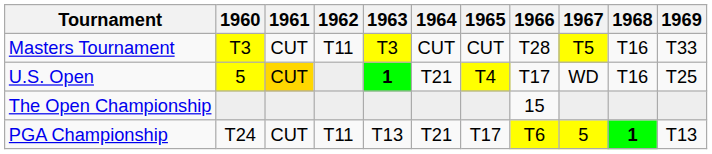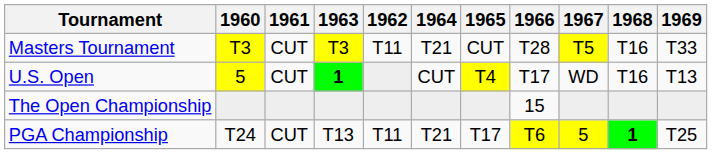 <table class="wikitable" style="font-size:95%;text-align:center;">
 <tr>
 <th>Tournament</th>
 <th>1960</th>
 <th>1961</th>
+<th>1963</th>
 <th>1962</th>
-<th>1963</th>
 <th>1964</th>
 <th>1965</th>
 <th>1966</th>
 <th>1967</th>
 <th>1968</th>
 <th>1969</th>
 </tr>
 <tr>
 <td align=left><a href='#'>Masters Tournament</a></td>
 <td style="background:yellow;">T3</td>
 <td>CUT</td>
+<td style="background:yellow;">T3</td>
 <td>T11</td>
-<td style="background:yellow;">T3</td>
-<td>CUT</td>
+<td>T21</td>
 <td>CUT</td>
 <td>T28</td>
 <td style="background:yellow;">T5</td>
 <td>T16</td>
 <td>T33</td>
 </tr>
 <tr>
 <td align=left><a href='#'>U.S. Open</a></td>
 <td style="background:yellow;">5</td>
-<td style="background: gold;">CUT</td>
+<td>CUT</td>
+<td style="background:lime;"><strong>1</strong></td>
 <td style="background:#eeeeee;"></td>
-<td style="background:lime;"><strong>1</strong></td>
-<td>T21</td>
+<td>CUT</td>
 <td style="background:yellow;">T4</td>
 <td>T17</td>
 <td>WD</td>
 <td>T16</td>
-<td>T25</td>
+<td>T13</td>
 </tr>
 <tr>
 <td align=left><a href='#'>The Open Championship</a></td>
 <td style="background:#eeeeee;"></td>
 <td style="background:#eeeeee;"></td>
 <td style="background:#eeeeee;"></td>
 <td style="background:#eeeeee;"></td>
 <td style="background:#eeeeee;"></td>
 <td style="background:#eeeeee;"></td>
 <td>15</td>
 <td style="background:#eeeeee;"></td>
 <td style="background:#eeeeee;"></td>
 <td style="background:#eeeeee;"></td>
 </tr>
 <tr>
 <td align=left><a href='#'>PGA Championship</a></td>
 <td>T24</td>
 <td>CUT</td>
+<td>T13</td>
 <td>T11</td>
-<td>T13</td>
 <td>T21</td>
 <td>T17</td>
 <td style="background:yellow;">T6</td>
 <td style="background:yellow;">5</td>
 <td style="background:lime;"><strong>1</strong></td>
-<td>T13</td>
+<td>T25</td>
 </tr>
 </table>
